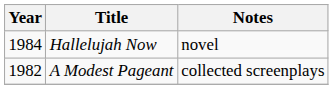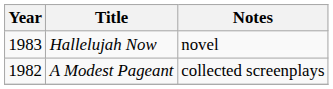 <table class="wikitable sortable">
 <tr>
 <th>Year</th>
 <th>Title</th>
 <th>Notes</th>
 </tr>
 <tr>
-<td>1984</td>
+<td>1983</td>
 <td><em>Hallelujah Now</em></td>
 <td>novel</td>
 </tr>
 <tr>
 <td>1982</td>
 <td><em>A Modest Pageant</em></td>
 <td>collected screenplays</td>
 </tr>
 <tr>
 </tr>
 </table>
